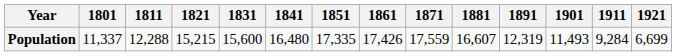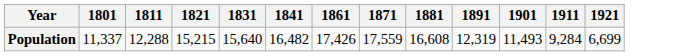 <table class="wikitable">
 <tr>
 <th>Year</th>
 <th>1801</th>
 <th>1811</th>
 <th>1821</th>
 <th>1831</th>
 <th>1841</th>
-<th>1851</th>
 <th>1861</th>
 <th>1871</th>
 <th>1881</th>
 <th>1891</th>
 <th>1901</th>
 <th>1911</th>
 <th>1921</th>
 </tr>
 <tr>
 <th>Population</th>
 <td>11,337</td>
 <td>12,288</td>
 <td>15,215</td>
-<td>15,600</td>
-<td>16,480</td>
-<td>17,335</td>
+<td>15,640</td>
+<td>16,482</td>
 <td>17,426</td>
 <td>17,559</td>
-<td>16,607</td>
+<td>16,608</td>
 <td>12,319</td>
 <td>11,493</td>
 <td>9,284</td>
 <td>6,699</td>
 </tr>
 </table>
